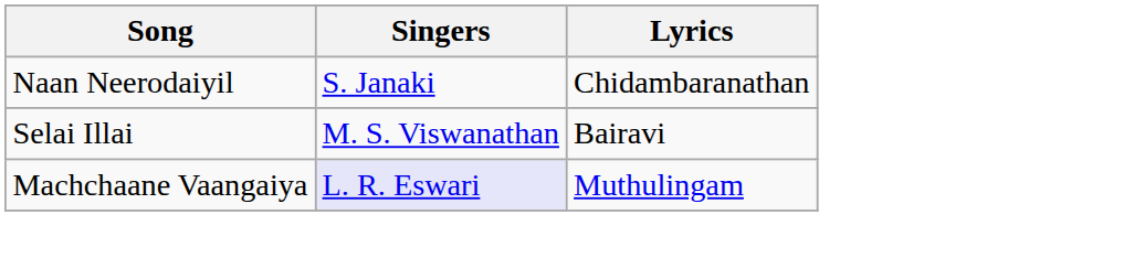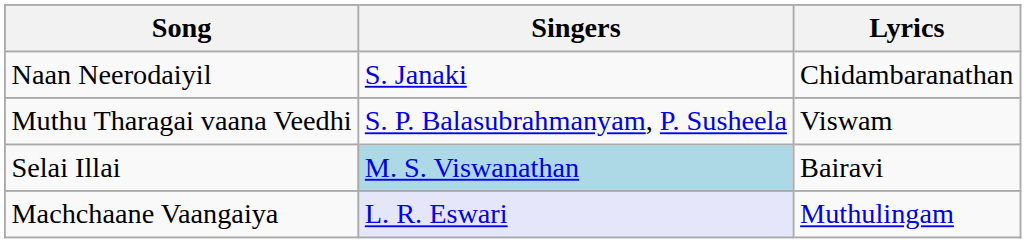 <table class="wikitable" style="font-size: 95%;">
 <tr>
 <th>Song</th>
 <th>Singers</th>
 <th>Lyrics</th>
 </tr>
 <tr>
 <td>Naan Neerodaiyil</td>
 <td><a href='#'>S. Janaki</a></td>
 <td>Chidambaranathan</td>
 </tr>
 <tr>
+<td>Muthu Tharagai vaana Veedhi</td>
+<td><a href='#'>S. P. Balasubrahmanyam</a>, <a href='#'>P. Susheela</a></td>
+<td>Viswam</td>
+</tr>
+<tr>
 <td>Selai Illai</td>
-<td><a href='#'>M. S. Viswanathan</a></td>
+<td style="background: lightblue;"><a href='#'>M. S. Viswanathan</a></td>
 <td>Bairavi</td>
 </tr>
 <tr>
 <td>Machchaane Vaangaiya</td>
 <td style="background: lavender;"><a href='#'>L. R. Eswari</a></td>
 <td><a href='#'>Muthulingam</a></td>
 </tr>
 </table>
